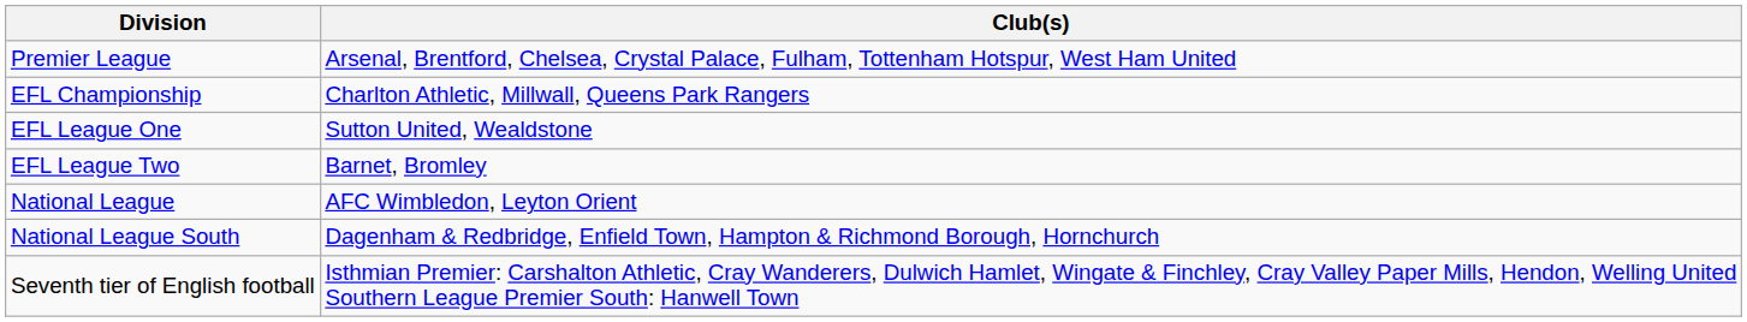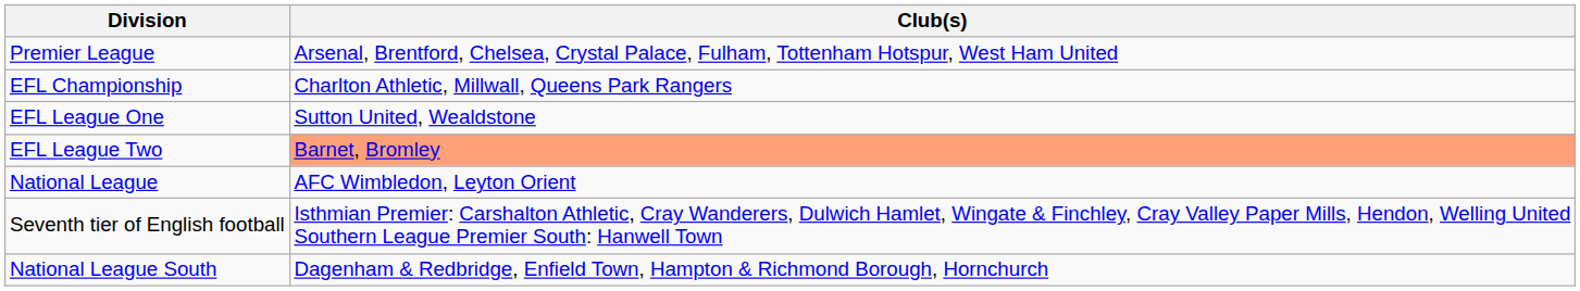 <table class="wikitable">
 <tr>
 <th>Division</th>
 <th>Club(s)</th>
 </tr>
 <tr>
 <td><a href='#'>Premier League</a></td>
 <td><a href='#'>Arsenal</a>, <a href='#'>Brentford</a>, <a href='#'>Chelsea</a>, <a href='#'>Crystal Palace</a>, <a href='#'>Fulham</a>, <a href='#'>Tottenham Hotspur</a>, <a href='#'>West Ham United</a></td>
 </tr>
 <tr>
 <td><a href='#'>EFL Championship</a></td>
 <td><a href='#'>Charlton Athletic</a>, <a href='#'>Millwall</a>, <a href='#'>Queens Park Rangers</a></td>
 </tr>
 <tr>
 <td><a href='#'>EFL League One</a></td>
 <td><a href='#'>Sutton United</a>, <a href='#'>Wealdstone</a></td>
 </tr>
 <tr>
 <td><a href='#'>EFL League Two</a></td>
-<td><a href='#'>Barnet</a>, <a href='#'>Bromley</a></td>
+<td style="background: lightsalmon;"><a href='#'>Barnet</a>, <a href='#'>Bromley</a></td>
 </tr>
 <tr>
 <td><a href='#'>National League</a></td>
 <td><a href='#'>AFC Wimbledon</a>, <a href='#'>Leyton Orient</a></td>
 </tr>
 <tr>
+<td>Seventh tier of English football</td>
+<td><a href='#'>Isthmian Premier</a>: <a href='#'>Carshalton Athletic</a>, <a href='#'>Cray Wanderers</a>, <a href='#'>Dulwich Hamlet</a>,  <a href='#'>Wingate & Finchley</a>, <a href='#'>Cray Valley Paper Mills</a>, <a href='#'>Hendon</a>, <a href='#'>Welling United</a> <br> <a href='#'>Southern League Premier South</a>: <a href='#'>Hanwell Town</a></td>
+</tr>
+<tr>
 <td><a href='#'>National League South</a></td>
 <td><a href='#'>Dagenham & Redbridge</a>, <a href='#'>Enfield Town</a>, <a href='#'>Hampton & Richmond Borough</a>, <a href='#'>Hornchurch</a></td>
 </tr>
-<tr>
-<td>Seventh tier of English football</td>
-<td><a href='#'>Isthmian Premier</a>: <a href='#'>Carshalton Athletic</a>, <a href='#'>Cray Wanderers</a>, <a href='#'>Dulwich Hamlet</a>,  <a href='#'>Wingate & Finchley</a>, <a href='#'>Cray Valley Paper Mills</a>, <a href='#'>Hendon</a>, <a href='#'>Welling United</a> <br> <a href='#'>Southern League Premier South</a>: <a href='#'>Hanwell Town</a></td>
-</tr>
 </table>
